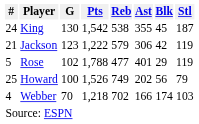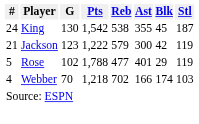 <table class="toccolours sortable" style="float:right; clear:right; margin: 0.2em 0 0.2em 1em; font-size: 90%">
 <tr style="background:#f0f0f0; text-align:center">
 <th>#</th>
 <th>Player</th>
 <th>G</th>
 <th><a href='#'>Pts</a></th>
 <th><a href='#'>Reb</a></th>
 <th><a href='#'>Ast</a></th>
 <th><a href='#'>Blk</a></th>
 <th><a href='#'>Stl</a></th>
 </tr>
 <tr>
 <td>24</td>
 <td><a href='#'>King</a></td>
 <td>130</td>
 <td>1,542</td>
 <td>538</td>
 <td>355</td>
 <td>45</td>
 <td>187</td>
 </tr>
 <tr>
 <td>21</td>
 <td><a href='#'>Jackson</a></td>
 <td>123</td>
 <td>1,222</td>
 <td>579</td>
-<td>306</td>
+<td>300</td>
 <td>42</td>
 <td>119</td>
 </tr>
 <tr>
 <td>5</td>
 <td><a href='#'>Rose</a></td>
 <td>102</td>
 <td>1,788</td>
 <td>477</td>
 <td>401</td>
 <td>29</td>
 <td>119</td>
-</tr>
-<tr>
-<td>25</td>
-<td><a href='#'>Howard</a></td>
-<td>100</td>
-<td>1,526</td>
-<td>749</td>
-<td>202</td>
-<td>56</td>
-<td>79</td>
 </tr>
 <tr>
 <td>4</td>
 <td><a href='#'>Webber</a></td>
 <td>70</td>
 <td>1,218</td>
 <td>702</td>
 <td>166</td>
 <td>174</td>
 <td>103</td>
 </tr>
 <tr class="sortbottom">
 <td colspan=7>Source: <a href='#'>ESPN</a></td>
 </tr>
 </table>
